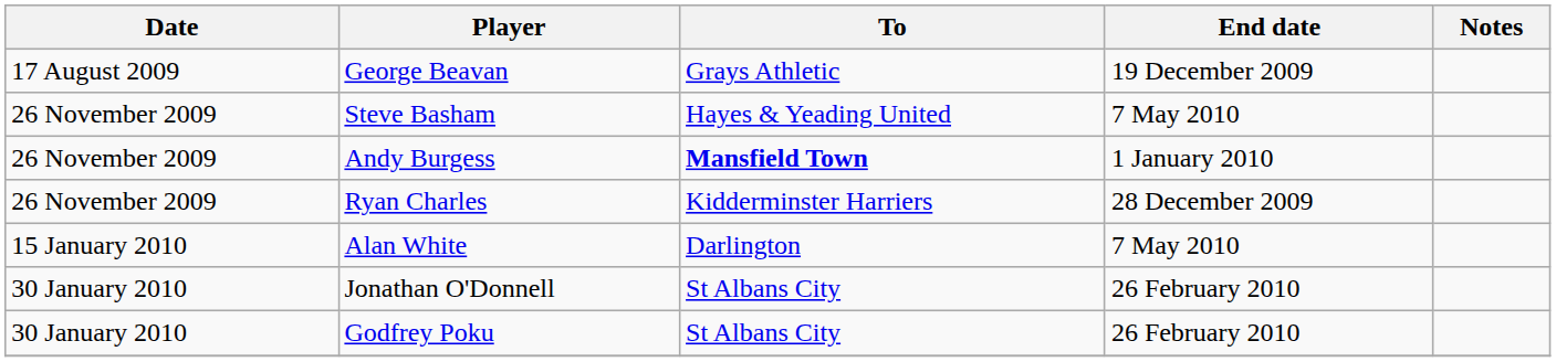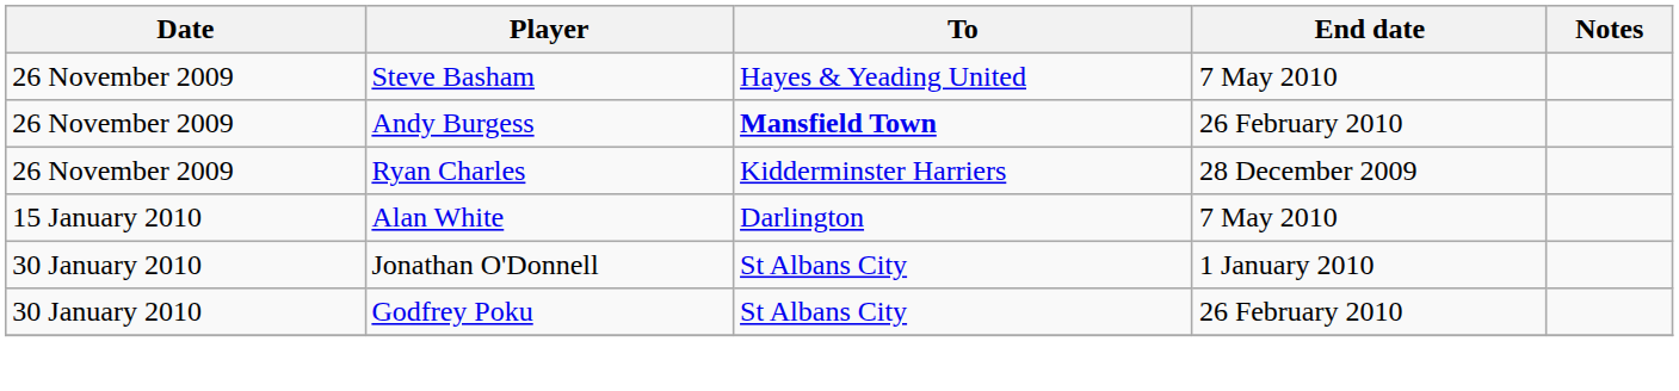 <table class="wikitable" style="text-align:center; font-size:95%;width:70%; text-align:left">
 <tr>
 <th>Date</th>
 <th>Player</th>
 <th>To</th>
 <th>End date</th>
 <th>Notes</th>
-</tr>
-<tr --->
-<td>17 August 2009</td>
-<td> <a href='#'>George Beavan</a></td>
-<td><a href='#'>Grays Athletic</a></td>
-<td>19 December 2009</td>
-<td align="center"></td>
 </tr>
 <tr --->
 <td>26 November 2009</td>
 <td> <a href='#'>Steve Basham</a></td>
 <td><a href='#'>Hayes & Yeading United</a></td>
 <td>7 May 2010</td>
 <td align="center"></td>
 </tr>
 <tr --->
 <td>26 November 2009</td>
 <td> <a href='#'>Andy Burgess</a></td>
 <td><strong><a href='#'>Mansfield Town</a></strong></td>
-<td>1 January 2010</td>
+<td>26 February 2010</td>
 <td align="center"></td>
 </tr>
 <tr --->
 <td>26 November 2009</td>
 <td> <a href='#'>Ryan Charles</a></td>
 <td><a href='#'>Kidderminster Harriers</a></td>
 <td>28 December 2009</td>
 <td align="center"></td>
 </tr>
 <tr --->
 <td>15 January 2010</td>
 <td> <a href='#'>Alan White</a></td>
 <td><a href='#'>Darlington</a></td>
 <td>7 May 2010</td>
 <td align="center"></td>
 </tr>
 <tr --->
 <td>30 January 2010</td>
 <td> Jonathan O'Donnell</td>
 <td><a href='#'>St Albans City</a></td>
-<td>26 February 2010</td>
+<td>1 January 2010</td>
 <td align="center"></td>
 </tr>
 <tr --->
 <td>30 January 2010</td>
 <td> <a href='#'>Godfrey Poku</a></td>
 <td><a href='#'>St Albans City</a></td>
 <td>26 February 2010</td>
 <td align="center"></td>
 </tr>
 <tr --->
 </tr>
 </table>
